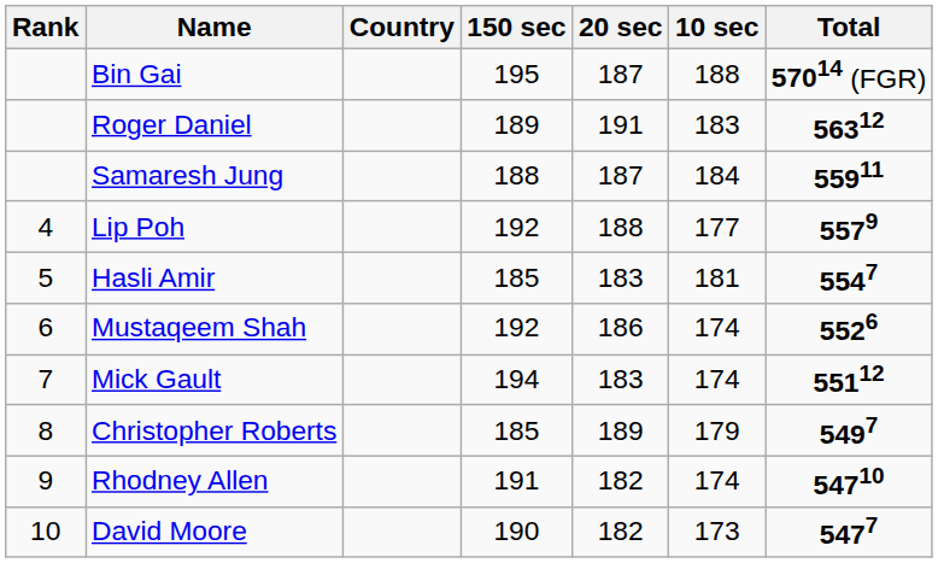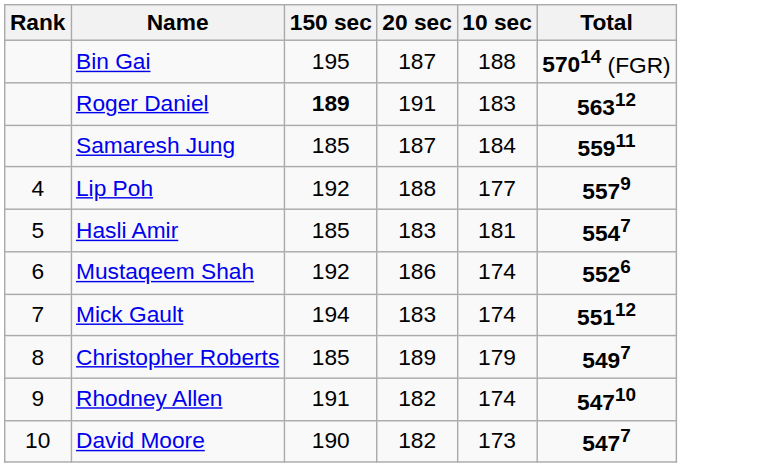 <table class="wikitable sortable" style="text-align:center;">
 <tr>
 <th>Rank</th>
 <th>Name</th>
-<th>Country</th>
 <th>150 sec</th>
 <th>20 sec</th>
 <th>10 sec</th>
 <th>Total</th>
 </tr>
 <tr>
 <td></td>
 <td align=left><a href='#'>Bin Gai</a></td>
-<td align=left></td>
 <td>195</td>
 <td>187</td>
 <td>188</td>
 <td><strong>570<sup>14</sup></strong> (FGR)</td>
 </tr>
 <tr>
 <td></td>
 <td align=left><a href='#'>Roger Daniel</a></td>
-<td align=left></td>
-<td>189</td>
+<td><strong>189</strong></td>
 <td>191</td>
 <td>183</td>
 <td><strong>563<sup>12</sup></strong></td>
 </tr>
 <tr>
 <td></td>
 <td align=left><a href='#'>Samaresh Jung</a></td>
-<td align=left></td>
-<td>188</td>
+<td>185</td>
 <td>187</td>
 <td>184</td>
 <td><strong>559<sup>11</sup></strong></td>
 </tr>
 <tr>
 <td>4</td>
 <td align=left><a href='#'>Lip Poh</a></td>
-<td align=left></td>
 <td>192</td>
 <td>188</td>
 <td>177</td>
 <td><strong>557<sup>9</sup></strong></td>
 </tr>
 <tr>
 <td>5</td>
 <td align=left><a href='#'>Hasli Amir</a></td>
-<td align=left></td>
 <td>185</td>
 <td>183</td>
 <td>181</td>
 <td><strong>554<sup>7</sup></strong></td>
 </tr>
 <tr>
 <td>6</td>
 <td align=left><a href='#'>Mustaqeem Shah</a></td>
-<td align=left></td>
 <td>192</td>
 <td>186</td>
 <td>174</td>
 <td><strong>552<sup>6</sup></strong></td>
 </tr>
 <tr>
 <td>7</td>
 <td align=left><a href='#'>Mick Gault</a></td>
-<td align=left></td>
 <td>194</td>
 <td>183</td>
 <td>174</td>
 <td><strong>551<sup>12</sup></strong></td>
 </tr>
 <tr>
 <td>8</td>
 <td align=left><a href='#'>Christopher Roberts</a></td>
-<td align=left></td>
 <td>185</td>
 <td>189</td>
 <td>179</td>
 <td><strong>549<sup>7</sup></strong></td>
 </tr>
 <tr>
 <td>9</td>
 <td align=left><a href='#'>Rhodney Allen</a></td>
-<td align=left></td>
 <td>191</td>
 <td>182</td>
 <td>174</td>
 <td><strong>547<sup>10</sup></strong></td>
 </tr>
 <tr>
 <td>10</td>
 <td align=left><a href='#'>David Moore</a></td>
-<td align=left></td>
 <td>190</td>
 <td>182</td>
 <td>173</td>
 <td><strong>547<sup>7</sup></strong></td>
 </tr>
 </table>
